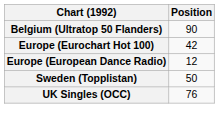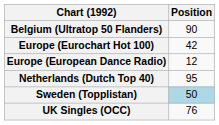 <table class="wikitable sortable plainrowheaders" style="text-align:center">
 <tr>
 <th>Chart (1992)</th>
 <th>Position</th>
 </tr>
 <tr>
 <th scope="row">Belgium (Ultratop 50 Flanders)</th>
 <td>90</td>
 </tr>
 <tr>
 <th scope="row">Europe (Eurochart Hot 100)</th>
 <td>42</td>
 </tr>
 <tr>
 <th scope="row">Europe (European Dance Radio)</th>
 <td>12</td>
 </tr>
 <tr>
+<th scope="row">Netherlands (Dutch Top 40)</th>
+<td>95</td>
+</tr>
+<tr>
 <th scope="row">Sweden (Topplistan)</th>
-<td>50</td>
+<td style="background: lightblue;">50</td>
 </tr>
 <tr>
 <th scope="row">UK Singles (OCC)</th>
 <td>76</td>
 </tr>
 </table>
